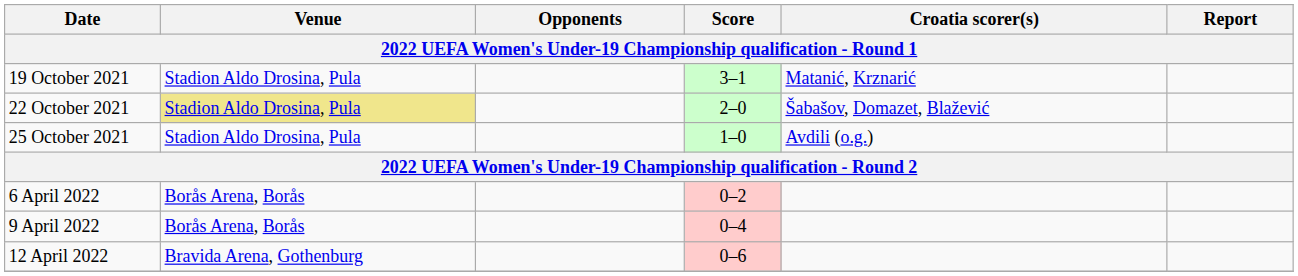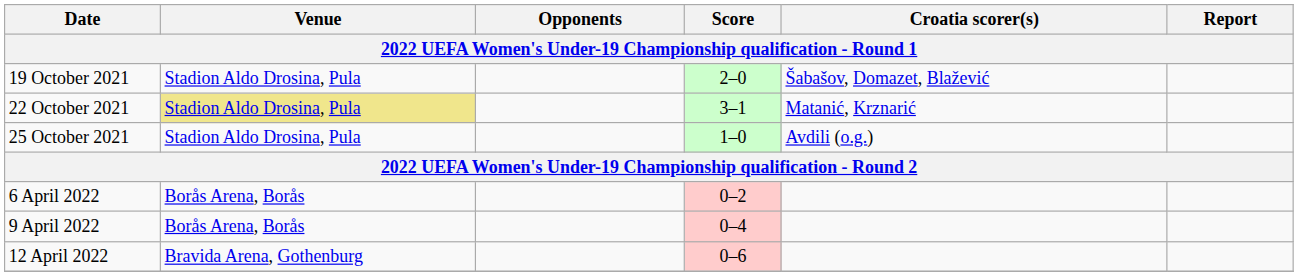 <table class="wikitable" style="font-size:95%;">
 <tr>
 <th width=125>Date</th>
 <th width=260>Venue</th>
 <th width=170>Opponents</th>
 <th width= 75>Score</th>
 <th width=320>Croatia scorer(s)</th>
 <th width=100>Report</th>
 </tr>
 <tr>
 <th colspan=7><a href='#'>2022 UEFA Women's Under-19 Championship qualification - Round 1</a></th>
 </tr>
 <tr>
 <td>19 October 2021</td>
 <td><a href='#'>Stadion Aldo Drosina</a>, <a href='#'>Pula</a></td>
 <td></td>
-<td align=center bgcolor=#CCFFCC>3–1</td>
-<td><a href='#'>Matanić</a>, <a href='#'>Krznarić</a></td>
+<td align=center bgcolor=#CCFFCC>2–0</td>
+<td><a href='#'>Šabašov</a>, <a href='#'>Domazet</a>, <a href='#'>Blažević</a></td>
 <td></td>
 </tr>
 <tr>
 <td>22 October 2021</td>
 <td style="background: khaki;"><a href='#'>Stadion Aldo Drosina</a>, <a href='#'>Pula</a></td>
 <td></td>
-<td align=center bgcolor=#CCFFCC>2–0</td>
-<td><a href='#'>Šabašov</a>, <a href='#'>Domazet</a>, <a href='#'>Blažević</a></td>
+<td align=center bgcolor=#CCFFCC>3–1</td>
+<td><a href='#'>Matanić</a>, <a href='#'>Krznarić</a></td>
 <td></td>
 </tr>
 <tr>
 <td>25 October 2021</td>
 <td><a href='#'>Stadion Aldo Drosina</a>, <a href='#'>Pula</a></td>
 <td></td>
 <td align=center bgcolor=#CCFFCC>1–0</td>
 <td><a href='#'>Avdili</a> (<a href='#'>o.g.</a>)</td>
 <td></td>
 </tr>
 <tr>
 <th colspan=7><a href='#'>2022 UEFA Women's Under-19 Championship qualification - Round 2</a></th>
 </tr>
 <tr>
 <td>6 April 2022</td>
 <td><a href='#'>Borås Arena</a>, <a href='#'>Borås</a></td>
 <td></td>
 <td align=center bgcolor=#FFCCCC>0–2</td>
 <td></td>
 <td></td>
 </tr>
 <tr>
 <td>9 April 2022</td>
 <td><a href='#'>Borås Arena</a>, <a href='#'>Borås</a></td>
 <td></td>
 <td align=center bgcolor=#FFCCCC>0–4</td>
 <td></td>
 <td></td>
 </tr>
 <tr>
 <td>12 April 2022</td>
 <td><a href='#'>Bravida Arena</a>, <a href='#'>Gothenburg</a></td>
 <td></td>
 <td align=center bgcolor=#FFCCCC>0–6</td>
 <td></td>
 <td></td>
 </tr>
 <tr>
 </tr>
 </table>
